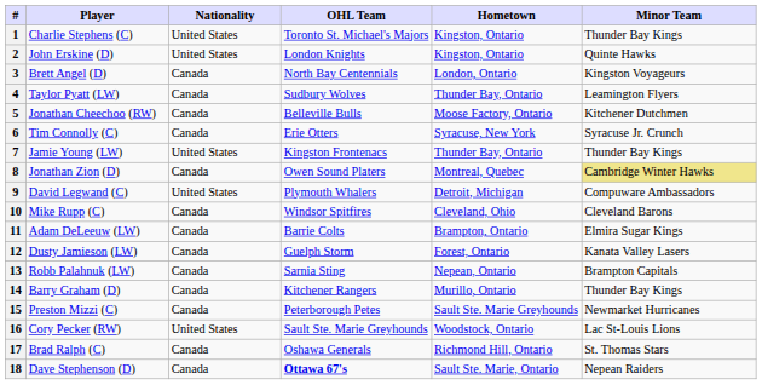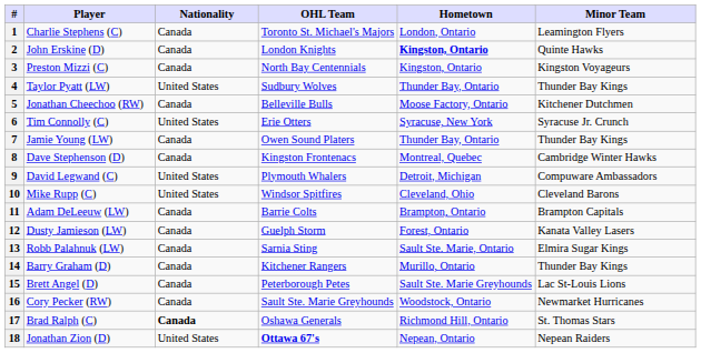 <table class="wikitable">
 <tr>
 <th style="background:#ddf; width:2.75%;">#</th>
 <th style="background:#ddf; width:19.0%;">Player</th>
 <th style="background:#ddf; width:15.0%;">Nationality</th>
 <th style="background:#ddf; width:20.0%;">OHL Team</th>
 <th style="background:#ddf; width:20.0%;">Hometown</th>
 <th style="background:#ddf; width:100.0%;">Minor Team</th>
 </tr>
 <tr>
 <th>1</th>
 <td><a href='#'>Charlie Stephens</a> (<a href='#'>C</a>)</td>
-<td> United States</td>
+<td> Canada</td>
 <td><a href='#'>Toronto St. Michael's Majors</a></td>
-<td><a href='#'>Kingston, Ontario</a></td>
-<td>Thunder Bay Kings</td>
+<td><a href='#'>London, Ontario</a></td>
+<td>Leamington Flyers</td>
 </tr>
 <tr>
 <th>2</th>
 <td><a href='#'>John Erskine</a> (<a href='#'>D</a>)</td>
-<td> United States</td>
+<td> Canada</td>
 <td><a href='#'>London Knights</a></td>
-<td><a href='#'>Kingston, Ontario</a></td>
+<td><strong><a href='#'>Kingston, Ontario</a></strong></td>
 <td>Quinte Hawks</td>
 </tr>
 <tr>
 <th>3</th>
-<td><a href='#'>Brett Angel</a> (<a href='#'>D</a>)</td>
+<td><a href='#'>Preston Mizzi</a> (<a href='#'>C</a>)</td>
 <td> Canada</td>
 <td><a href='#'>North Bay Centennials</a></td>
-<td><a href='#'>London, Ontario</a></td>
+<td><a href='#'>Kingston, Ontario</a></td>
 <td>Kingston Voyageurs</td>
 </tr>
 <tr>
 <th>4</th>
 <td><a href='#'>Taylor Pyatt</a> (<a href='#'>LW</a>)</td>
-<td> Canada</td>
+<td> United States</td>
 <td><a href='#'>Sudbury Wolves</a></td>
 <td><a href='#'>Thunder Bay, Ontario</a></td>
-<td>Leamington Flyers</td>
+<td>Thunder Bay Kings</td>
 </tr>
 <tr>
 <th>5</th>
 <td><a href='#'>Jonathan Cheechoo</a> (<a href='#'>RW</a>)</td>
 <td> Canada</td>
 <td><a href='#'>Belleville Bulls</a></td>
 <td><a href='#'>Moose Factory, Ontario</a></td>
 <td>Kitchener Dutchmen</td>
 </tr>
 <tr>
 <th>6</th>
 <td><a href='#'>Tim Connolly</a> (<a href='#'>C</a>)</td>
-<td> Canada</td>
+<td> United States</td>
 <td><a href='#'>Erie Otters</a></td>
 <td><a href='#'>Syracuse, New York</a></td>
 <td>Syracuse Jr. Crunch</td>
 </tr>
 <tr>
 <th>7</th>
 <td><a href='#'>Jamie Young</a> (<a href='#'>LW</a>)</td>
-<td> United States</td>
-<td><a href='#'>Kingston Frontenacs</a></td>
+<td> Canada</td>
+<td><a href='#'>Owen Sound Platers</a></td>
 <td><a href='#'>Thunder Bay, Ontario</a></td>
 <td>Thunder Bay Kings</td>
 </tr>
 <tr>
 <th>8</th>
-<td><a href='#'>Jonathan Zion</a> (<a href='#'>D</a>)</td>
+<td><a href='#'>Dave Stephenson</a> (<a href='#'>D</a>)</td>
 <td> Canada</td>
-<td><a href='#'>Owen Sound Platers</a></td>
+<td><a href='#'>Kingston Frontenacs</a></td>
 <td><a href='#'>Montreal, Quebec</a></td>
-<td style="background: khaki;">Cambridge Winter Hawks</td>
+<td>Cambridge Winter Hawks</td>
 </tr>
 <tr>
 <th>9</th>
 <td><a href='#'>David Legwand</a> (<a href='#'>C</a>)</td>
 <td> United States</td>
 <td><a href='#'>Plymouth Whalers</a></td>
 <td><a href='#'>Detroit, Michigan</a></td>
 <td>Compuware Ambassadors</td>
 </tr>
 <tr>
 <th>10</th>
 <td><a href='#'>Mike Rupp</a> (<a href='#'>C</a>)</td>
-<td> Canada</td>
+<td> United States</td>
 <td><a href='#'>Windsor Spitfires</a></td>
 <td><a href='#'>Cleveland, Ohio</a></td>
 <td>Cleveland Barons</td>
 </tr>
 <tr>
 <th>11</th>
 <td><a href='#'>Adam DeLeeuw</a> (<a href='#'>LW</a>)</td>
 <td> Canada</td>
 <td><a href='#'>Barrie Colts</a></td>
 <td><a href='#'>Brampton, Ontario</a></td>
-<td>Elmira Sugar Kings</td>
+<td>Brampton Capitals</td>
 </tr>
 <tr>
 <th>12</th>
 <td><a href='#'>Dusty Jamieson</a> (<a href='#'>LW</a>)</td>
 <td> Canada</td>
 <td><a href='#'>Guelph Storm</a></td>
 <td><a href='#'>Forest, Ontario</a></td>
 <td>Kanata Valley Lasers</td>
 </tr>
 <tr>
 <th>13</th>
 <td><a href='#'>Robb Palahnuk</a> (<a href='#'>LW</a>)</td>
 <td> Canada</td>
 <td><a href='#'>Sarnia Sting</a></td>
-<td><a href='#'>Nepean, Ontario</a></td>
-<td>Brampton Capitals</td>
+<td><a href='#'>Sault Ste. Marie, Ontario</a></td>
+<td>Elmira Sugar Kings</td>
 </tr>
 <tr>
 <th>14</th>
 <td><a href='#'>Barry Graham</a> (<a href='#'>D</a>)</td>
 <td> Canada</td>
 <td><a href='#'>Kitchener Rangers</a></td>
 <td><a href='#'>Murillo, Ontario</a></td>
 <td>Thunder Bay Kings</td>
 </tr>
 <tr>
 <th>15</th>
-<td><a href='#'>Preston Mizzi</a> (<a href='#'>C</a>)</td>
+<td><a href='#'>Brett Angel</a> (<a href='#'>D</a>)</td>
 <td> Canada</td>
 <td><a href='#'>Peterborough Petes</a></td>
 <td><a href='#'>Sault Ste. Marie Greyhounds</a></td>
-<td>Newmarket Hurricanes</td>
+<td>Lac St-Louis Lions</td>
 </tr>
 <tr>
 <th>16</th>
 <td><a href='#'>Cory Pecker</a> (<a href='#'>RW</a>)</td>
-<td> United States</td>
+<td> Canada</td>
 <td><a href='#'>Sault Ste. Marie Greyhounds</a></td>
 <td><a href='#'>Woodstock, Ontario</a></td>
-<td>Lac St-Louis Lions</td>
+<td>Newmarket Hurricanes</td>
 </tr>
 <tr>
 <th>17</th>
 <td><a href='#'>Brad Ralph</a> (<a href='#'>C</a>)</td>
-<td> Canada</td>
+<td><strong> Canada</strong></td>
 <td><a href='#'>Oshawa Generals</a></td>
 <td><a href='#'>Richmond Hill, Ontario</a></td>
 <td>St. Thomas Stars</td>
 </tr>
 <tr>
 <th>18</th>
-<td><a href='#'>Dave Stephenson</a> (<a href='#'>D</a>)</td>
-<td> Canada</td>
+<td><a href='#'>Jonathan Zion</a> (<a href='#'>D</a>)</td>
+<td> United States</td>
 <td><strong><a href='#'>Ottawa 67's</a></strong></td>
-<td><a href='#'>Sault Ste. Marie, Ontario</a></td>
+<td><a href='#'>Nepean, Ontario</a></td>
 <td>Nepean Raiders</td>
 </tr>
 </table>
